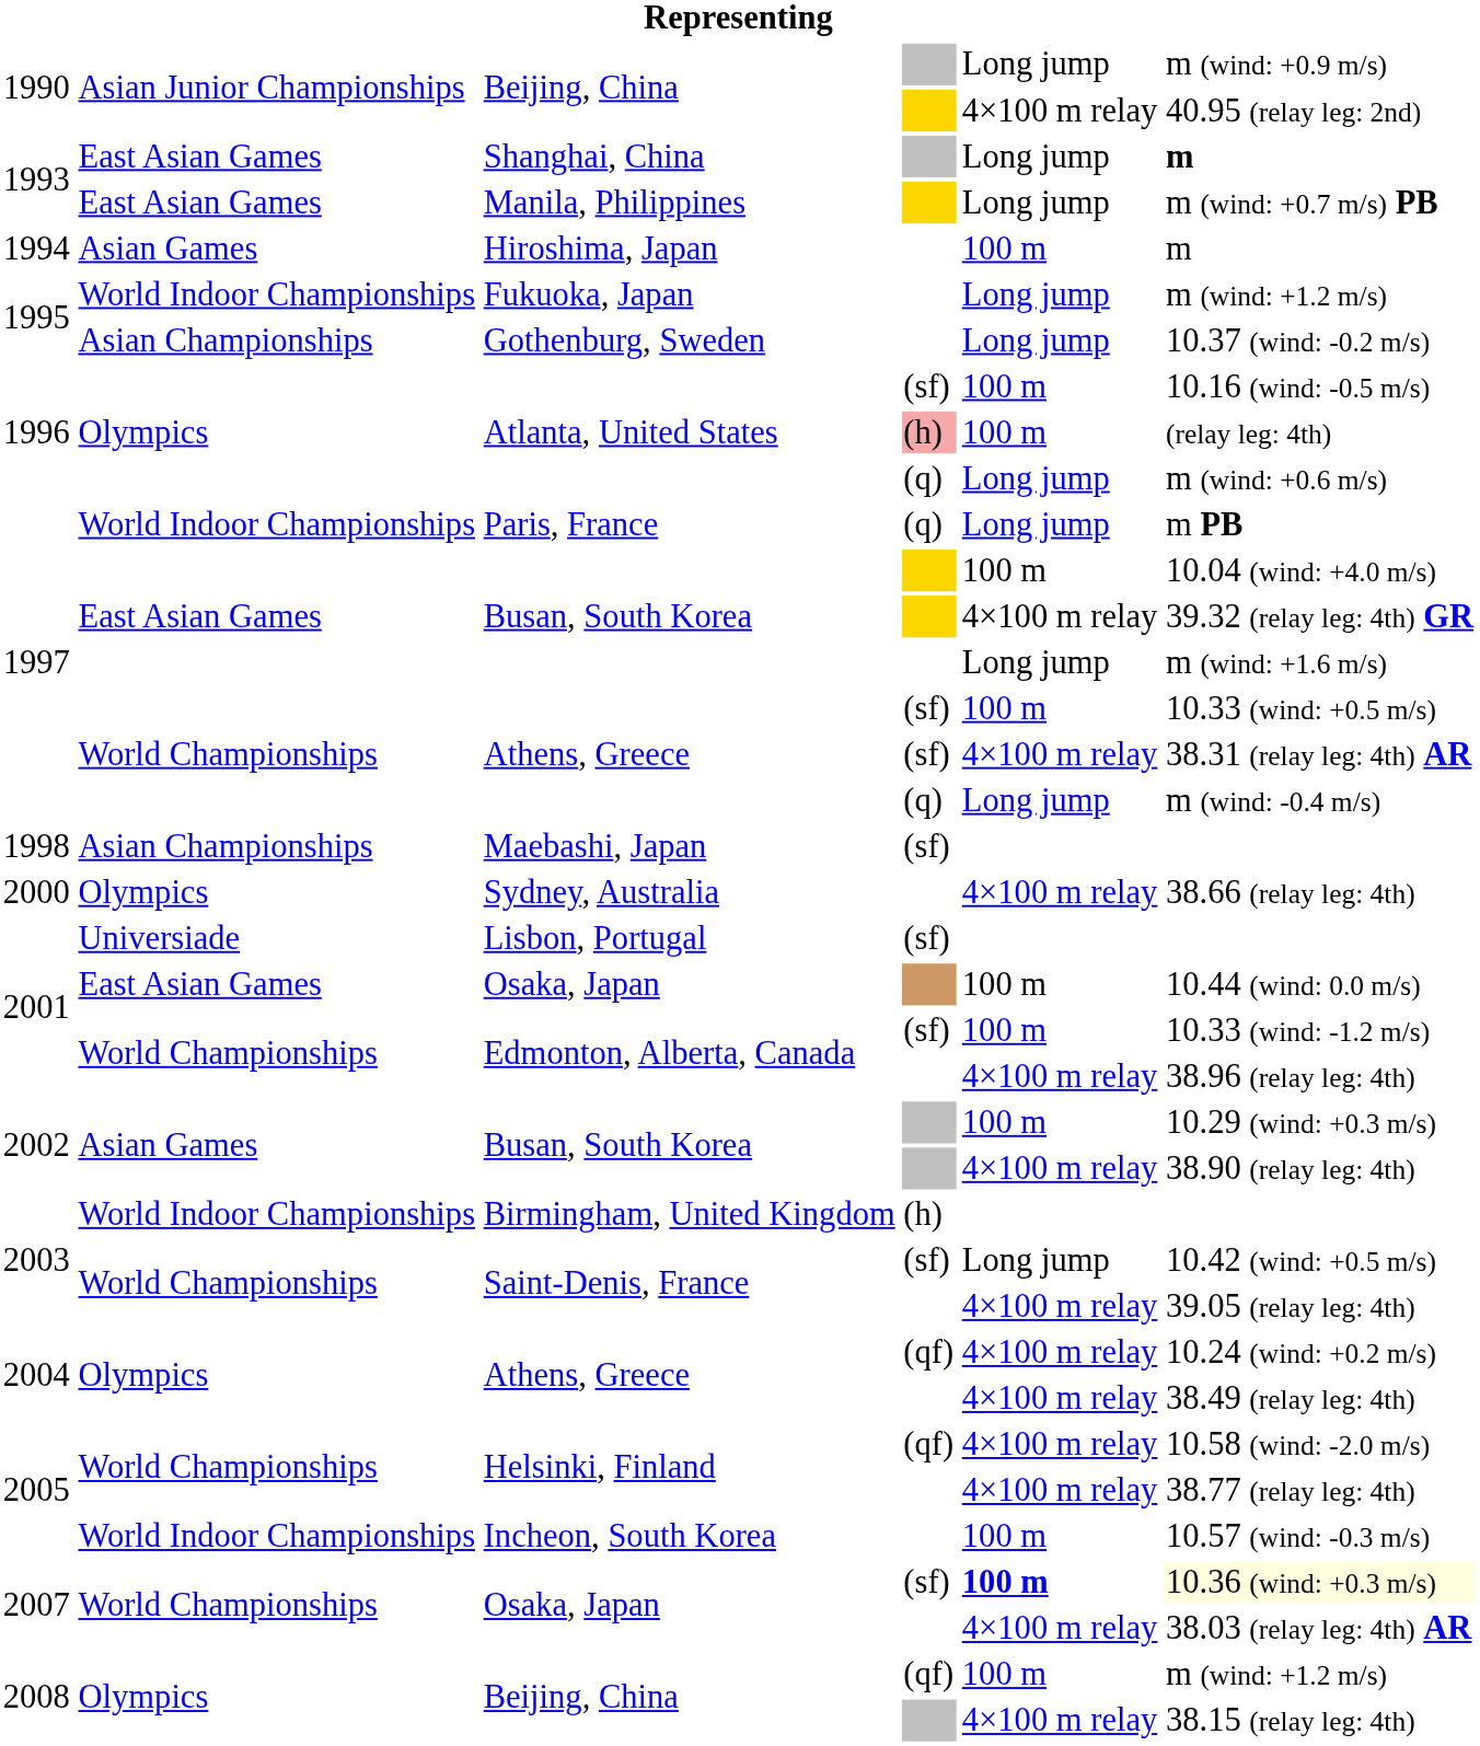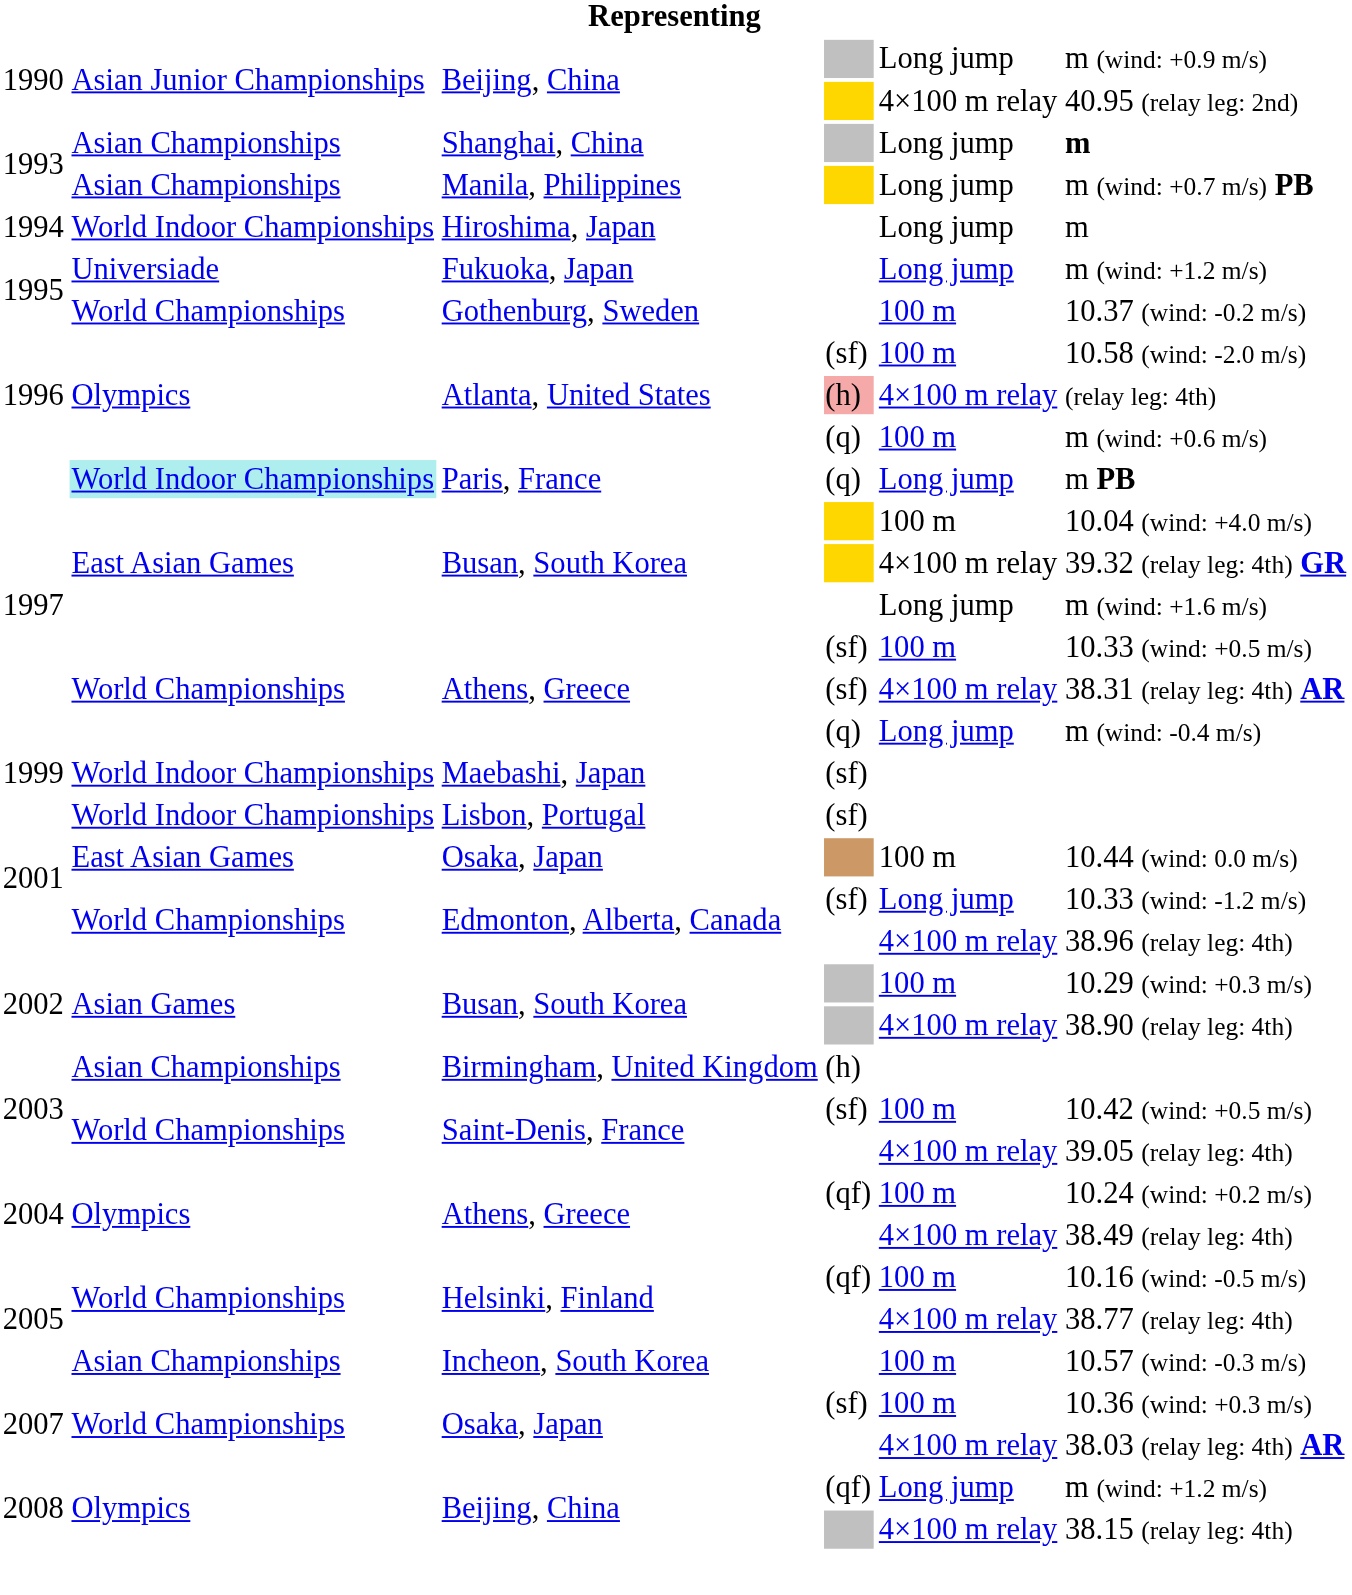 <table>
 <tr>
 <th colspan="6">Representing </th>
 </tr>
 <tr>
 <td rowspan=2>1990</td>
 <td rowspan=2><a href='#'>Asian Junior Championships</a></td>
 <td rowspan=2><a href='#'>Beijing</a>, <a href='#'>China</a></td>
 <td bgcolor=silver></td>
 <td>Long jump</td>
 <td> m <small>(wind: +0.9 m/s)</small></td>
 </tr>
 <tr>
 <td bgcolor=gold></td>
 <td>4×100 m relay</td>
 <td>40.95 <small>(relay leg: 2nd)</small></td>
 </tr>
 <tr>
 <td rowspan=2>1993</td>
-<td><a href='#'>East Asian Games</a></td>
+<td><a href='#'>Asian Championships</a></td>
 <td><a href='#'>Shanghai</a>, <a href='#'>China</a></td>
 <td bgcolor="silver"></td>
 <td>Long jump</td>
 <td><strong> m</strong></td>
 </tr>
 <tr>
-<td><a href='#'>East Asian Games</a></td>
+<td><a href='#'>Asian Championships</a></td>
 <td><a href='#'>Manila</a>, <a href='#'>Philippines</a></td>
 <td bgcolor=gold></td>
 <td>Long jump</td>
 <td> m <small>(wind: +0.7 m/s)</small> <strong>PB</strong></td>
 </tr>
 <tr>
 <td>1994</td>
-<td><a href='#'>Asian Games</a></td>
+<td><a href='#'>World Indoor Championships</a></td>
 <td><a href='#'>Hiroshima</a>, <a href='#'>Japan</a></td>
 <td></td>
-<td><a href='#'>100 m</a></td>
+<td>Long jump</td>
 <td> m</td>
 </tr>
 <tr>
 <td rowspan=2>1995</td>
-<td><a href='#'>World Indoor Championships</a></td>
+<td><a href='#'>Universiade</a></td>
 <td><a href='#'>Fukuoka</a>, <a href='#'>Japan</a></td>
 <td></td>
 <td><a href='#'>Long jump</a></td>
 <td> m <small>(wind: +1.2 m/s)</small></td>
 </tr>
 <tr>
-<td><a href='#'>Asian Championships</a></td>
+<td><a href='#'>World Championships</a></td>
 <td><a href='#'>Gothenburg</a>, <a href='#'>Sweden</a></td>
 <td></td>
-<td><a href='#'>Long jump</a></td>
+<td><a href='#'>100 m</a></td>
 <td>10.37 <small>(wind: -0.2 m/s)</small></td>
 </tr>
 <tr>
 <td rowspan=3>1996</td>
 <td rowspan=3><a href='#'>Olympics</a></td>
 <td rowspan=3><a href='#'>Atlanta</a>, <a href='#'>United States</a></td>
 <td> (sf)</td>
 <td><a href='#'>100 m</a></td>
-<td>10.16 <small>(wind: -0.5 m/s)</small></td>
+<td>10.58 <small>(wind: -2.0 m/s)</small></td>
 </tr>
 <tr>
 <td style="background:#F5A9A9;"> (h)</td>
-<td><a href='#'>100 m</a></td>
+<td><a href='#'>4×100 m relay</a></td>
 <td> <small>(relay leg: 4th)</small></td>
 </tr>
 <tr>
 <td> (q)</td>
-<td><a href='#'>Long jump</a></td>
+<td><a href='#'>100 m</a></td>
 <td> m <small>(wind: +0.6 m/s)</small></td>
 </tr>
 <tr>
 <td rowspan=7>1997</td>
-<td><a href='#'>World Indoor Championships</a></td>
+<td style="background: paleturquoise;"><a href='#'>World Indoor Championships</a></td>
 <td><a href='#'>Paris</a>, <a href='#'>France</a></td>
 <td> (q)</td>
 <td><a href='#'>Long jump</a></td>
 <td> m <strong>PB</strong></td>
 </tr>
 <tr>
 <td rowspan=3><a href='#'>East Asian Games</a></td>
 <td rowspan=3><a href='#'>Busan</a>, <a href='#'>South Korea</a></td>
 <td bgcolor="gold"></td>
 <td>100 m</td>
 <td>10.04 <small>(wind: +4.0 m/s)</small></td>
 </tr>
 <tr>
 <td bgcolor="gold"></td>
 <td>4×100 m relay</td>
 <td>39.32 <small>(relay leg: 4th)</small> <strong><a href='#'>GR</a></strong></td>
 </tr>
 <tr>
 <td></td>
 <td>Long jump</td>
 <td> m <small>(wind: +1.6 m/s)</small></td>
 </tr>
 <tr>
 <td rowspan=3><a href='#'>World Championships</a></td>
 <td rowspan=3><a href='#'>Athens</a>, <a href='#'>Greece</a></td>
 <td> (sf)</td>
 <td><a href='#'>100 m</a></td>
 <td>10.33 <small>(wind: +0.5 m/s)</small></td>
 </tr>
 <tr>
 <td> (sf)</td>
 <td><a href='#'>4×100 m relay</a></td>
 <td>38.31 <small>(relay leg: 4th)</small> <strong><a href='#'>AR</a></strong></td>
 </tr>
 <tr>
 <td> (q)</td>
 <td><a href='#'>Long jump</a></td>
 <td> m <small>(wind: -0.4 m/s)</small></td>
 </tr>
 <tr>
-<td>1998</td>
-<td><a href='#'>Asian Championships</a></td>
+<td>1999</td>
+<td><a href='#'>World Indoor Championships</a></td>
 <td><a href='#'>Maebashi</a>, <a href='#'>Japan</a></td>
 <td> (sf)</td>
 <td><a href='#'></a></td>
 <td></td>
 </tr>
 <tr>
-<td>2000</td>
-<td><a href='#'>Olympics</a></td>
-<td><a href='#'>Sydney</a>, <a href='#'>Australia</a></td>
-<td></td>
-<td><a href='#'>4×100 m relay</a></td>
-<td>38.66 <small>(relay leg: 4th)</small></td>
-</tr>
-<tr>
 <td rowspan=4>2001</td>
-<td><a href='#'>Universiade</a></td>
+<td><a href='#'>World Indoor Championships</a></td>
 <td><a href='#'>Lisbon</a>, <a href='#'>Portugal</a></td>
 <td> (sf)</td>
 <td><a href='#'></a></td>
 <td></td>
 </tr>
 <tr>
 <td><a href='#'>East Asian Games</a></td>
 <td><a href='#'>Osaka</a>, <a href='#'>Japan</a></td>
 <td bgcolor=cc9966></td>
 <td>100 m</td>
 <td>10.44 <small>(wind: 0.0 m/s)</small></td>
 </tr>
 <tr>
 <td rowspan=2><a href='#'>World Championships</a></td>
 <td rowspan=2><a href='#'>Edmonton</a>, <a href='#'>Alberta</a>, <a href='#'>Canada</a></td>
 <td> (sf)</td>
-<td><a href='#'>100 m</a></td>
+<td><a href='#'>Long jump</a></td>
 <td>10.33 <small>(wind: -1.2 m/s)</small></td>
 </tr>
 <tr>
 <td></td>
 <td><a href='#'>4×100 m relay</a></td>
 <td>38.96 <small>(relay leg: 4th)</small></td>
 </tr>
 <tr>
 <td rowspan=2>2002</td>
 <td rowspan=2><a href='#'>Asian Games</a></td>
 <td rowspan=2><a href='#'>Busan</a>, <a href='#'>South Korea</a></td>
 <td bgcolor="silver"></td>
 <td><a href='#'>100 m</a></td>
 <td>10.29 <small>(wind: +0.3 m/s)</small></td>
 </tr>
 <tr>
 <td bgcolor=silver></td>
 <td><a href='#'>4×100 m relay</a></td>
 <td>38.90 <small>(relay leg: 4th)</small></td>
 </tr>
 <tr>
 <td rowspan=3>2003</td>
-<td><a href='#'>World Indoor Championships</a></td>
+<td><a href='#'>Asian Championships</a></td>
 <td><a href='#'>Birmingham</a>, <a href='#'>United Kingdom</a></td>
 <td> (h)</td>
 <td><a href='#'></a></td>
 <td></td>
 </tr>
 <tr>
 <td rowspan=2><a href='#'>World Championships</a></td>
 <td rowspan=2><a href='#'>Saint-Denis</a>, <a href='#'>France</a></td>
 <td> (sf)</td>
-<td>Long jump</td>
+<td><a href='#'>100 m</a></td>
 <td>10.42 <small>(wind: +0.5 m/s)</small></td>
 </tr>
 <tr>
 <td></td>
 <td><a href='#'>4×100 m relay</a></td>
 <td>39.05 <small>(relay leg: 4th)</small></td>
 </tr>
 <tr>
 <td rowspan=2>2004</td>
 <td rowspan=2><a href='#'>Olympics</a></td>
 <td rowspan=2><a href='#'>Athens</a>, <a href='#'>Greece</a></td>
 <td> (qf)</td>
-<td><a href='#'>4×100 m relay</a></td>
+<td><a href='#'>100 m</a></td>
 <td>10.24 <small>(wind: +0.2 m/s)</small></td>
 </tr>
 <tr>
 <td></td>
 <td><a href='#'>4×100 m relay</a></td>
 <td>38.49 <small>(relay leg: 4th)</small></td>
 </tr>
 <tr>
 <td rowspan=3>2005</td>
 <td rowspan=2><a href='#'>World Championships</a></td>
 <td rowspan=2><a href='#'>Helsinki</a>, <a href='#'>Finland</a></td>
 <td> (qf)</td>
-<td><a href='#'>4×100 m relay</a></td>
-<td>10.58 <small>(wind: -2.0 m/s)</small></td>
+<td><a href='#'>100 m</a></td>
+<td>10.16 <small>(wind: -0.5 m/s)</small></td>
 </tr>
 <tr>
 <td></td>
 <td><a href='#'>4×100 m relay</a></td>
 <td>38.77 <small>(relay leg: 4th)</small></td>
 </tr>
 <tr>
-<td><a href='#'>World Indoor Championships</a></td>
+<td><a href='#'>Asian Championships</a></td>
 <td><a href='#'>Incheon</a>, <a href='#'>South Korea</a></td>
 <td></td>
 <td><a href='#'>100 m</a></td>
 <td>10.57 <small>(wind: -0.3 m/s)</small></td>
 </tr>
 <tr>
 <td rowspan=2>2007</td>
 <td rowspan=2><a href='#'>World Championships</a></td>
 <td rowspan=2><a href='#'>Osaka</a>, <a href='#'>Japan</a></td>
 <td> (sf)</td>
-<td><strong><a href='#'>100 m</a></strong></td>
-<td style="background: lightyellow;">10.36 <small>(wind: +0.3 m/s)</small></td>
+<td><a href='#'>100 m</a></td>
+<td>10.36 <small>(wind: +0.3 m/s)</small></td>
 </tr>
 <tr>
 <td></td>
 <td><a href='#'>4×100 m relay</a></td>
 <td>38.03 <small>(relay leg: 4th)</small> <strong><a href='#'>AR</a></strong></td>
 </tr>
 <tr>
 <td rowspan=2>2008</td>
 <td rowspan=2><a href='#'>Olympics</a></td>
 <td rowspan=2><a href='#'>Beijing</a>, <a href='#'>China</a></td>
 <td> (qf)</td>
-<td><a href='#'>100 m</a></td>
+<td><a href='#'>Long jump</a></td>
 <td> m <small>(wind: +1.2 m/s)</small></td>
 </tr>
 <tr>
 <td bgcolor=silver></td>
 <td><a href='#'>4×100 m relay</a></td>
 <td>38.15 <small>(relay leg: 4th)</small></td>
 </tr>
 <tr>
 </tr>
 </table>
